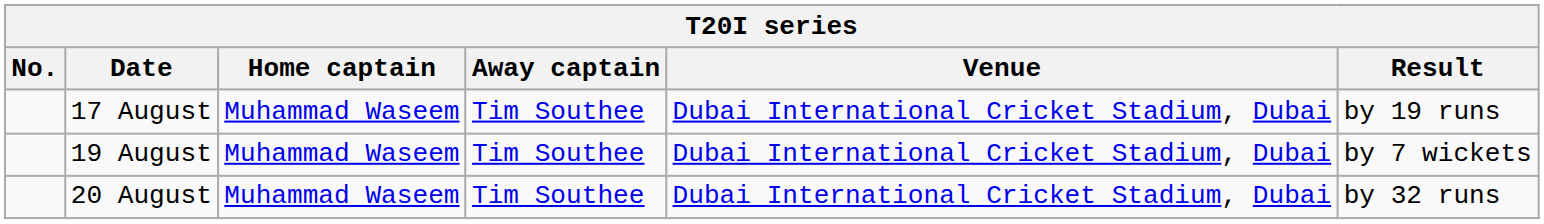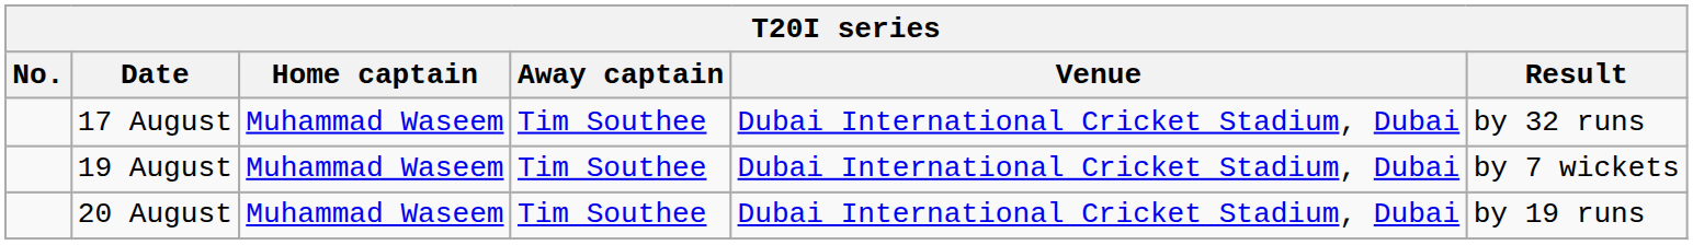 <table class="wikitable">
 <tr>
 <th colspan="9">T20I series</th>
 </tr>
 <tr>
 <th>No.</th>
 <th>Date</th>
 <th>Home captain</th>
 <th>Away captain</th>
 <th>Venue</th>
 <th>Result</th>
 </tr>
 <tr>
 <td></td>
 <td>17 August</td>
 <td><a href='#'>Muhammad Waseem</a></td>
 <td><a href='#'>Tim Southee</a></td>
 <td><a href='#'>Dubai International Cricket Stadium</a>, <a href='#'>Dubai</a></td>
-<td> by 19 runs</td>
+<td> by 32 runs</td>
 </tr>
 <tr>
 <td></td>
 <td>19 August</td>
 <td><a href='#'>Muhammad Waseem</a></td>
 <td><a href='#'>Tim Southee</a></td>
 <td><a href='#'>Dubai International Cricket Stadium</a>, <a href='#'>Dubai</a></td>
 <td> by 7 wickets</td>
 </tr>
 <tr>
 <td></td>
 <td>20 August</td>
 <td><a href='#'>Muhammad Waseem</a></td>
 <td><a href='#'>Tim Southee</a></td>
 <td><a href='#'>Dubai International Cricket Stadium</a>, <a href='#'>Dubai</a></td>
-<td> by 32 runs</td>
+<td> by 19 runs</td>
 </tr>
 </table>
